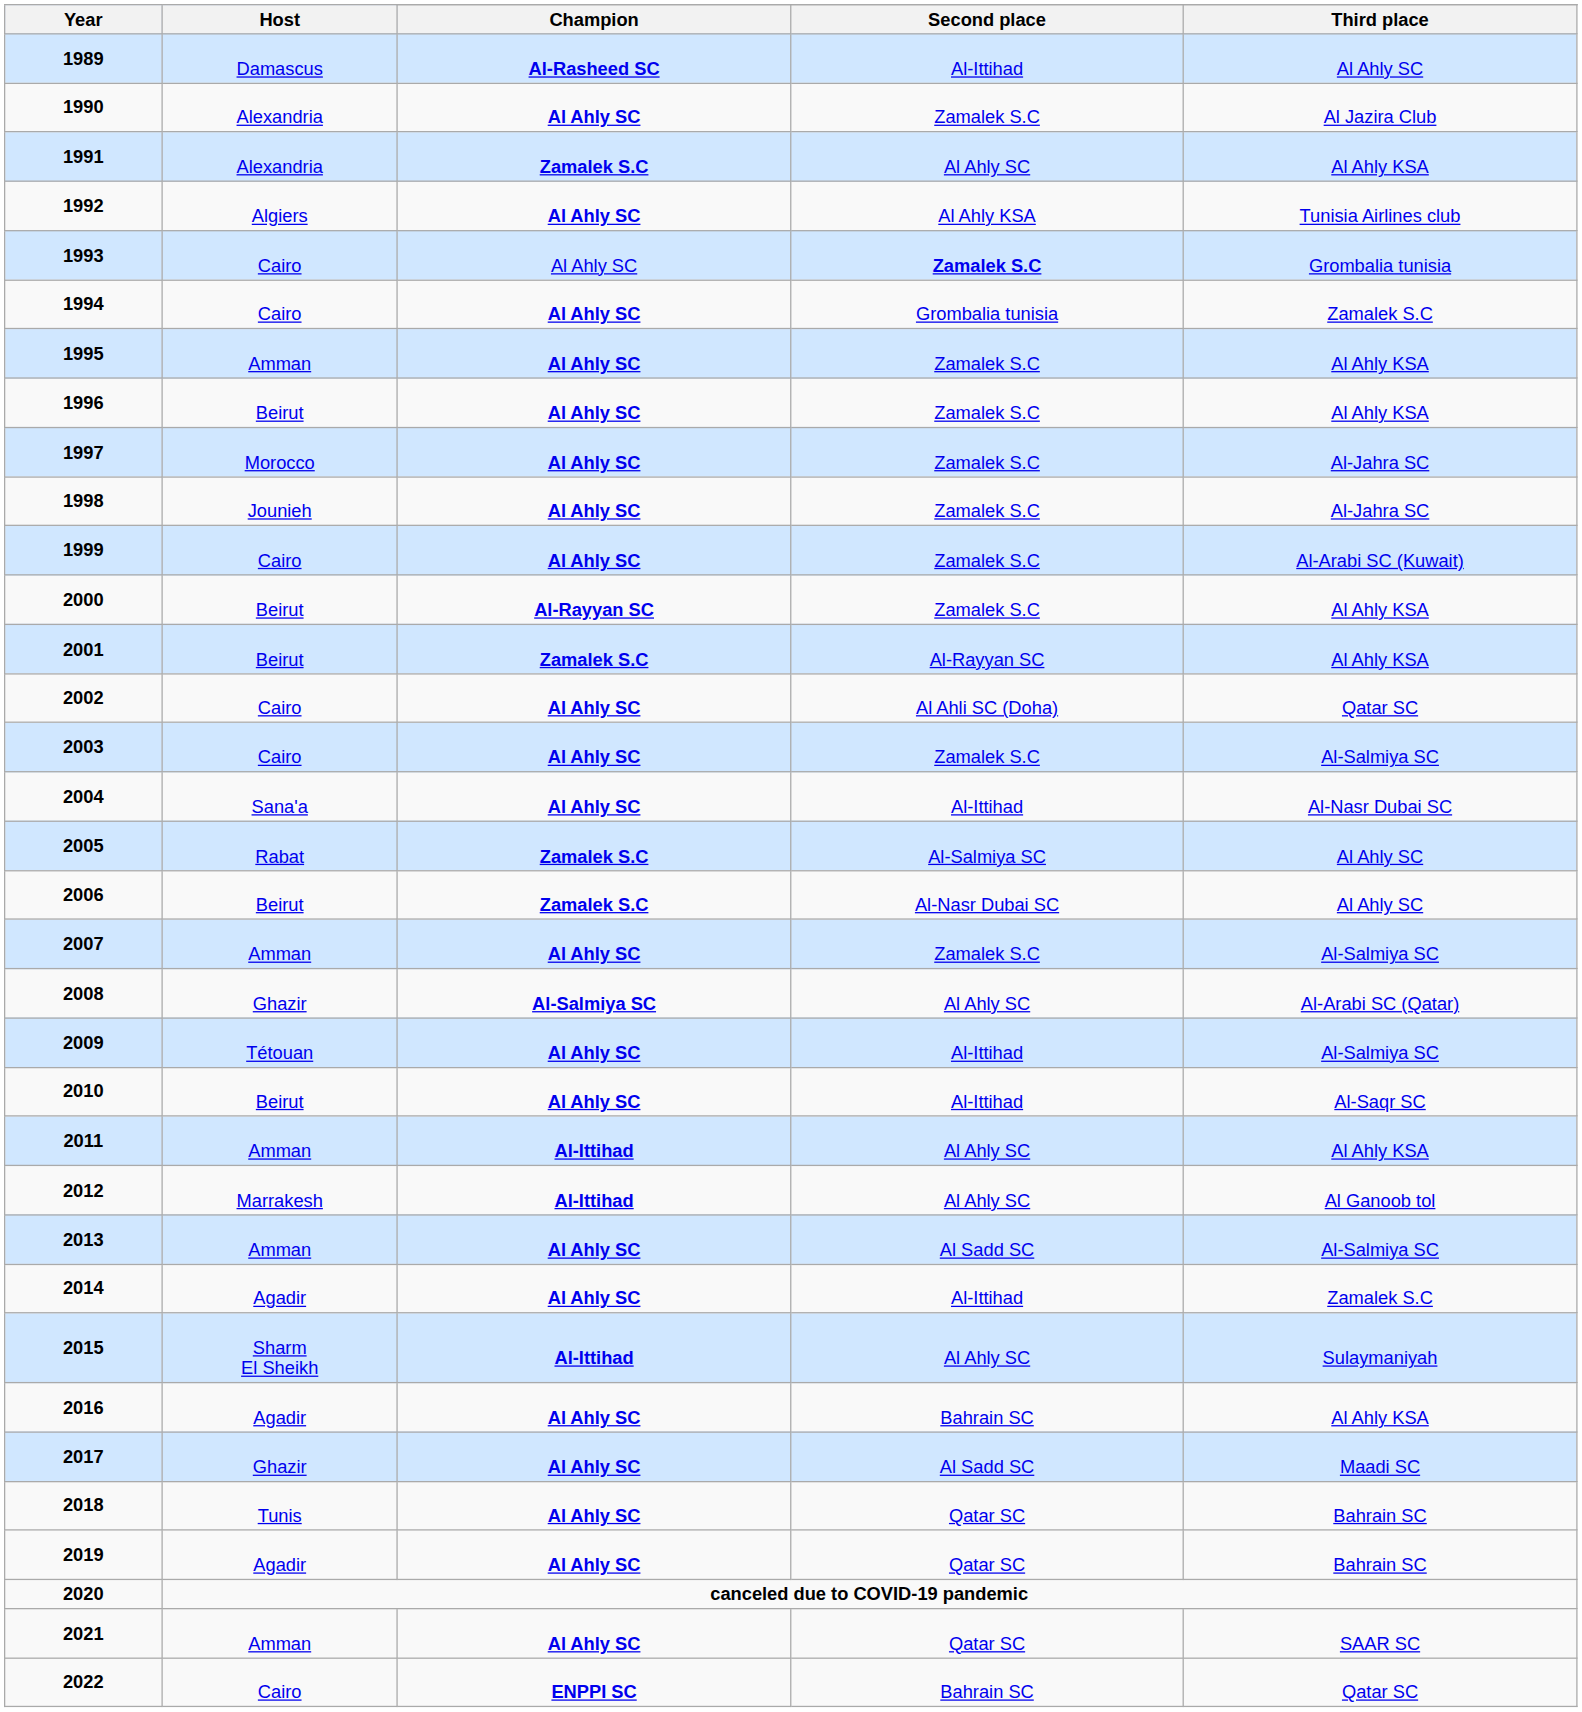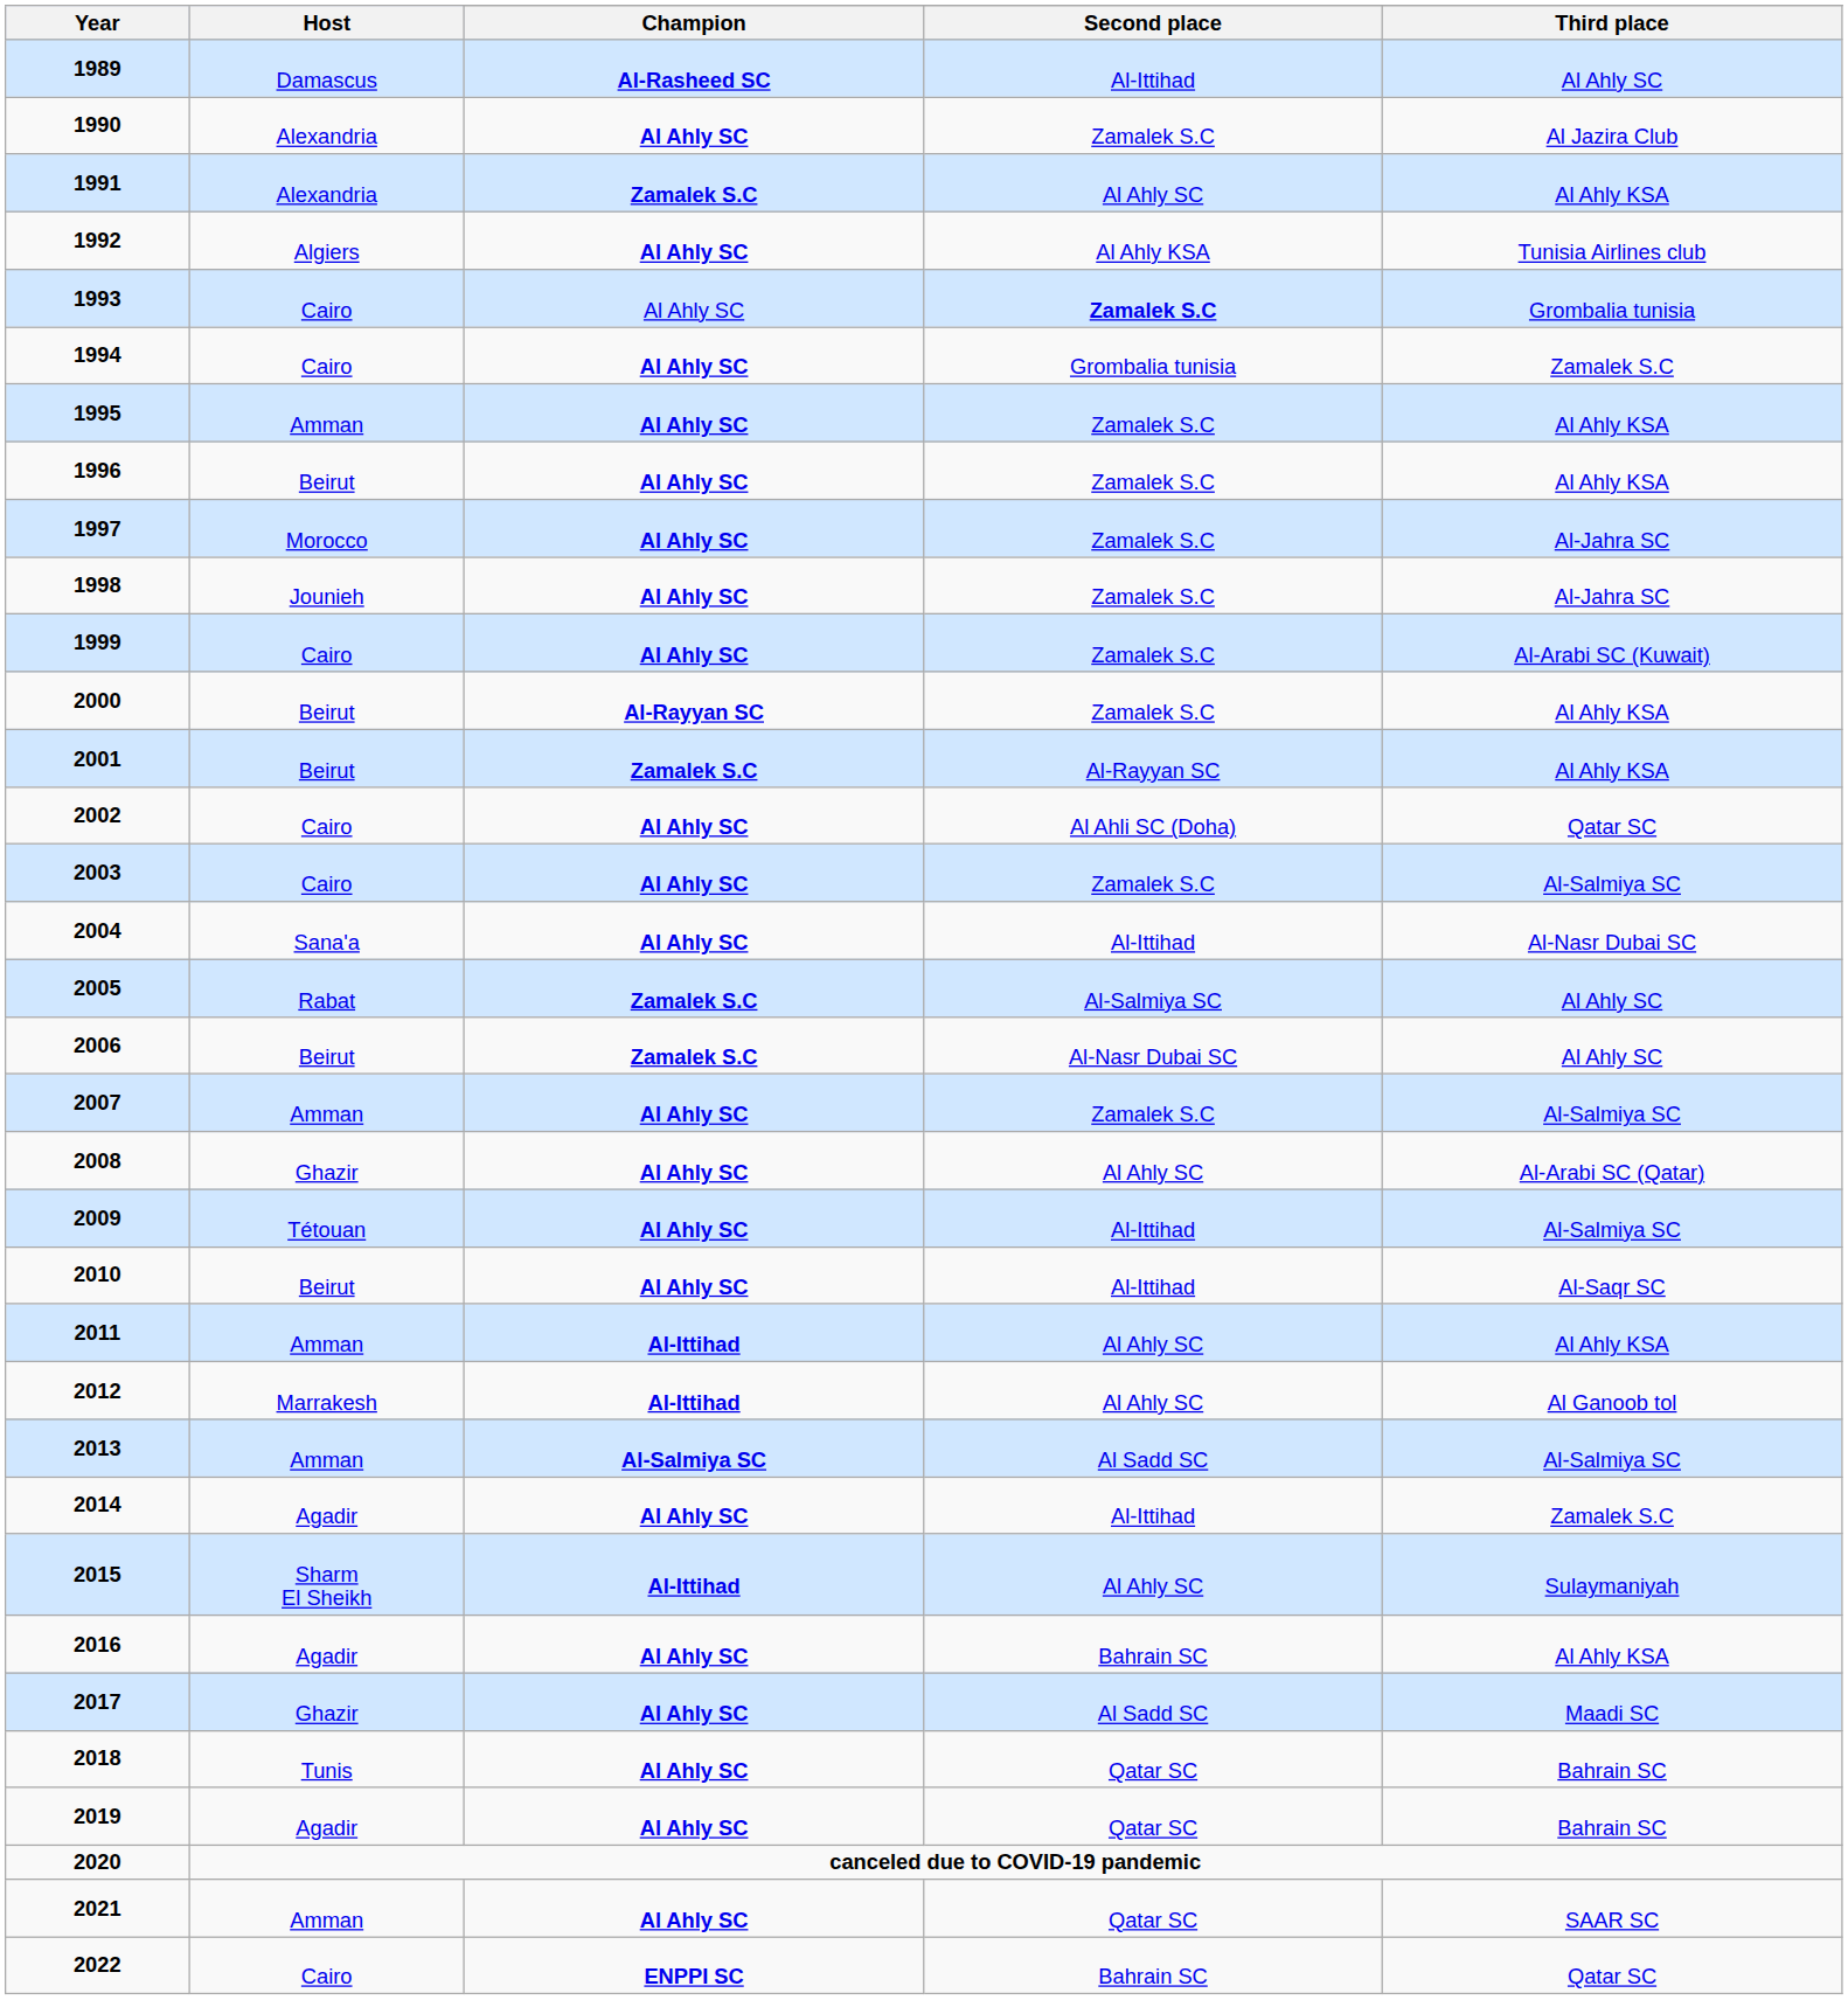 <table class="wikitable" style="font-size:90%; width: 98%; text-align: center;">
 <tr bgcolor=#C1D8FF>
 <th rowspan=2 width=10%>Year</th>
 <th rowspan=2 width=15%>Host</th>
 </tr>
 <tr bgcolor=#EFEFEF>
 <th width=25%>Champion</th>
 <th width=25%>Second place</th>
 <th width=30%>Third place</th>
 </tr>
 <tr bgcolor=#D0E7FF>
 <td><strong>1989</strong></td>
 <td><br><a href='#'>Damascus</a></td>
 <td><br> <strong><a href='#'>Al-Rasheed SC</a></strong></td>
 <td><br> <a href='#'>Al-Ittihad</a></td>
 <td><br> <a href='#'>Al Ahly SC</a></td>
 </tr>
 <tr>
 <td><strong>1990</strong></td>
 <td><br><a href='#'>Alexandria</a></td>
 <td><br> <strong><a href='#'>Al Ahly SC</a></strong></td>
 <td><br> <a href='#'>Zamalek S.C</a></td>
 <td><br> <a href='#'>Al Jazira Club</a></td>
 </tr>
 <tr bgcolor=#D0E7FF>
 <td><strong>1991</strong></td>
 <td><br><a href='#'>Alexandria</a></td>
 <td><br> <strong><a href='#'>Zamalek S.C</a></strong></td>
 <td><br> <a href='#'>Al Ahly SC</a></td>
 <td><br> <a href='#'>Al Ahly KSA</a></td>
 </tr>
 <tr>
 <td><strong>1992</strong></td>
 <td><br><a href='#'>Algiers</a></td>
 <td><br> <strong><a href='#'>Al Ahly SC</a></strong></td>
 <td><br> <a href='#'>Al Ahly KSA</a></td>
 <td><br> <a href='#'>Tunisia Airlines club</a></td>
 </tr>
 <tr bgcolor=#D0E7FF>
 <td><strong>1993</strong></td>
 <td><br><a href='#'>Cairo</a></td>
 <td><br> <a href='#'>Al Ahly SC</a></td>
 <td><br> <strong><a href='#'>Zamalek S.C</a></strong></td>
 <td><br> <a href='#'>Grombalia tunisia</a></td>
 </tr>
 <tr>
 <td><strong>1994</strong></td>
 <td><br><a href='#'>Cairo</a></td>
 <td><br> <strong><a href='#'>Al Ahly SC</a></strong></td>
 <td><br> <a href='#'>Grombalia tunisia</a></td>
 <td><br> <a href='#'>Zamalek S.C</a></td>
 </tr>
 <tr bgcolor=#D0E7FF>
 <td><strong>1995</strong></td>
 <td><br><a href='#'>Amman</a></td>
 <td><br> <strong><a href='#'>Al Ahly SC</a></strong></td>
 <td><br> <a href='#'>Zamalek S.C</a></td>
 <td><br> <a href='#'>Al Ahly KSA</a></td>
 </tr>
 <tr>
 <td><strong>1996</strong></td>
 <td><br><a href='#'>Beirut</a></td>
 <td><br> <strong><a href='#'>Al Ahly SC</a></strong></td>
 <td><br> <a href='#'>Zamalek S.C</a></td>
 <td><br> <a href='#'>Al Ahly KSA</a></td>
 </tr>
 <tr bgcolor=#D0E7FF>
 <td><strong>1997</strong></td>
 <td><br><a href='#'>Morocco</a></td>
 <td><br> <strong><a href='#'>Al Ahly SC</a></strong></td>
 <td><br> <a href='#'>Zamalek S.C</a></td>
 <td><br> <a href='#'>Al-Jahra SC</a></td>
 </tr>
 <tr>
 <td><strong>1998</strong></td>
 <td><br><a href='#'>Jounieh</a></td>
 <td><br> <strong><a href='#'>Al Ahly SC</a></strong></td>
 <td><br> <a href='#'>Zamalek S.C</a></td>
 <td><br> <a href='#'>Al-Jahra SC</a></td>
 </tr>
 <tr bgcolor=#D0E7FF>
 <td><strong>1999</strong></td>
 <td><br><a href='#'>Cairo</a></td>
 <td><br> <strong><a href='#'>Al Ahly SC</a></strong></td>
 <td><br> <a href='#'>Zamalek S.C</a></td>
 <td><br> <a href='#'>Al-Arabi SC (Kuwait)</a></td>
 </tr>
 <tr>
 <td><strong>2000</strong></td>
 <td><br><a href='#'>Beirut</a></td>
 <td><br> <strong><a href='#'>Al-Rayyan SC</a></strong></td>
 <td><br> <a href='#'>Zamalek S.C</a></td>
 <td><br> <a href='#'>Al Ahly KSA</a></td>
 </tr>
 <tr bgcolor=#D0E7FF>
 <td><strong>2001</strong></td>
 <td><br><a href='#'>Beirut</a></td>
 <td><br> <strong><a href='#'>Zamalek S.C</a></strong></td>
 <td><br> <a href='#'>Al-Rayyan SC</a></td>
 <td><br> <a href='#'>Al Ahly KSA</a></td>
 </tr>
 <tr>
 <td><strong>2002</strong></td>
 <td><br><a href='#'>Cairo</a></td>
 <td><br> <strong><a href='#'>Al Ahly SC</a></strong></td>
 <td><br> <a href='#'>Al Ahli SC (Doha)</a></td>
 <td><br> <a href='#'>Qatar SC</a></td>
 </tr>
 <tr bgcolor=#D0E7FF>
 <td><strong>2003</strong></td>
 <td><br><a href='#'>Cairo</a></td>
 <td><br> <strong><a href='#'>Al Ahly SC</a></strong></td>
 <td><br> <a href='#'>Zamalek S.C</a></td>
 <td><br> <a href='#'>Al-Salmiya SC</a></td>
 </tr>
 <tr>
 <td><strong>2004</strong></td>
 <td><br><a href='#'>Sana'a</a></td>
 <td><br> <strong><a href='#'>Al Ahly SC</a></strong></td>
 <td><br> <a href='#'>Al-Ittihad</a></td>
 <td><br> <a href='#'>Al-Nasr Dubai SC</a></td>
 </tr>
 <tr bgcolor=#D0E7FF>
 <td><strong>2005</strong></td>
 <td><br><a href='#'>Rabat</a></td>
 <td><br> <strong><a href='#'>Zamalek S.C</a></strong></td>
 <td><br> <a href='#'>Al-Salmiya SC</a></td>
 <td><br> <a href='#'>Al Ahly SC</a></td>
 </tr>
 <tr>
 <td><strong>2006</strong></td>
 <td><br><a href='#'>Beirut</a></td>
 <td><br> <strong><a href='#'>Zamalek S.C</a></strong></td>
 <td><br> <a href='#'>Al-Nasr Dubai SC</a></td>
 <td><br> <a href='#'>Al Ahly SC</a></td>
 </tr>
 <tr bgcolor=#D0E7FF>
 <td><strong>2007</strong></td>
 <td><br><a href='#'>Amman</a></td>
 <td><br> <strong><a href='#'>Al Ahly SC</a></strong></td>
 <td><br> <a href='#'>Zamalek S.C</a></td>
 <td><br> <a href='#'>Al-Salmiya SC</a></td>
 </tr>
 <tr>
 <td><strong>2008</strong></td>
 <td><br><a href='#'>Ghazir</a></td>
-<td><br> <strong><a href='#'>Al-Salmiya SC</a></strong></td>
+<td><br> <strong><a href='#'>Al Ahly SC</a></strong></td>
 <td><br> <a href='#'>Al Ahly SC</a></td>
 <td><br> <a href='#'>Al-Arabi SC (Qatar)</a></td>
 </tr>
 <tr bgcolor=#D0E7FF>
 <td><strong>2009</strong></td>
 <td><br><a href='#'>Tétouan</a></td>
 <td><br> <strong><a href='#'>Al Ahly SC</a></strong></td>
 <td><br> <a href='#'>Al-Ittihad</a></td>
 <td><br> <a href='#'>Al-Salmiya SC</a></td>
 </tr>
 <tr>
 <td><strong>2010</strong></td>
 <td><br><a href='#'>Beirut</a></td>
 <td><br> <strong><a href='#'>Al Ahly SC</a></strong></td>
 <td><br> <a href='#'>Al-Ittihad</a></td>
 <td><br> <a href='#'>Al-Saqr SC</a></td>
 </tr>
 <tr bgcolor=#D0E7FF>
 <td><strong>2011</strong></td>
 <td><br><a href='#'>Amman</a></td>
 <td><br> <strong><a href='#'>Al-Ittihad</a></strong></td>
 <td><br> <a href='#'>Al Ahly SC</a></td>
 <td><br> <a href='#'>Al Ahly KSA</a></td>
 </tr>
 <tr>
 <td><strong>2012</strong></td>
 <td><br><a href='#'>Marrakesh</a></td>
 <td><br> <strong><a href='#'>Al-Ittihad</a></strong></td>
 <td><br> <a href='#'>Al Ahly SC</a></td>
 <td><br> <a href='#'>Al Ganoob tol</a></td>
 </tr>
 <tr bgcolor=#D0E7FF>
 <td><strong>2013</strong></td>
 <td><br><a href='#'>Amman</a></td>
-<td><br> <strong><a href='#'>Al Ahly SC</a></strong></td>
+<td><br> <strong><a href='#'>Al-Salmiya SC</a></strong></td>
 <td><br> <a href='#'>Al Sadd SC</a></td>
 <td><br> <a href='#'>Al-Salmiya SC</a></td>
 </tr>
 <tr>
 <td><strong>2014</strong></td>
 <td><br><a href='#'>Agadir</a></td>
 <td><br> <strong><a href='#'>Al Ahly SC</a></strong></td>
 <td><br> <a href='#'>Al-Ittihad</a></td>
 <td><br> <a href='#'>Zamalek S.C</a></td>
 </tr>
 <tr bgcolor=#D0E7FF>
 <td><strong>2015</strong></td>
 <td><br><a href='#'>Sharm<br> El Sheikh</a></td>
 <td><br> <strong><a href='#'>Al-Ittihad</a></strong></td>
 <td><br> <a href='#'>Al Ahly SC</a></td>
 <td><br> <a href='#'>Sulaymaniyah</a></td>
 </tr>
 <tr>
 <td><strong>2016</strong></td>
 <td><br><a href='#'>Agadir</a></td>
 <td><br> <strong><a href='#'>Al Ahly SC</a></strong></td>
 <td><br> <a href='#'>Bahrain SC</a></td>
 <td><br> <a href='#'>Al Ahly KSA</a></td>
 </tr>
 <tr bgcolor=#D0E7FF>
 <td><strong>2017</strong></td>
 <td><br><a href='#'>Ghazir</a></td>
 <td><br> <strong><a href='#'>Al Ahly SC</a></strong></td>
 <td><br> <a href='#'>Al Sadd SC</a></td>
 <td><br> <a href='#'>Maadi SC</a></td>
 </tr>
 <tr>
 <td><strong>2018</strong></td>
 <td><br><a href='#'>Tunis</a></td>
 <td><br> <strong><a href='#'>Al Ahly SC</a></strong></td>
 <td><br> <a href='#'>Qatar SC</a></td>
 <td><br> <a href='#'>Bahrain SC</a></td>
 </tr>
 <tr>
 <td><strong>2019</strong></td>
 <td><br><a href='#'>Agadir</a></td>
 <td><br> <strong><a href='#'>Al Ahly SC</a></strong></td>
 <td><br> <a href='#'>Qatar SC</a></td>
 <td><br> <a href='#'>Bahrain SC</a></td>
 </tr>
 <tr>
 <td><strong>2020</strong></td>
 <td ! colspan=9><strong>canceled due to COVID-19 pandemic</strong></td>
 </tr>
 <tr>
 <td><strong>2021</strong></td>
 <td><br><a href='#'>Amman</a></td>
 <td><br> <strong><a href='#'>Al Ahly SC</a></strong></td>
 <td><br> <a href='#'>Qatar SC</a></td>
 <td><br> <a href='#'>SAAR SC</a></td>
 </tr>
 <tr>
 <td><strong>2022</strong></td>
 <td><br><a href='#'>Cairo</a></td>
 <td><br> <strong><a href='#'>ENPPI SC</a></strong></td>
 <td><br> <a href='#'>Bahrain SC</a></td>
 <td><br> <a href='#'>Qatar SC</a></td>
 </tr>
 </table>
